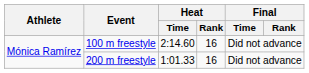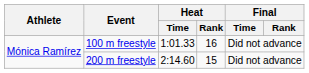 <table class=wikitable style="font-size:90%">
 <tr>
 <th rowspan="2">Athlete</th>
 <th rowspan="2">Event</th>
 <th colspan="2">Heat</th>
 <th colspan="2">Final</th>
 </tr>
 <tr style="font-size:95%">
 <th>Time</th>
 <th>Rank</th>
 <th>Time</th>
 <th>Rank</th>
 </tr>
 <tr align=center>
 <td align=left rowspan=2><a href='#'>Mónica Ramírez</a></td>
 <td align=left><a href='#'>100 m freestyle</a></td>
-<td>2:14.60</td>
+<td>1:01.33</td>
 <td>16</td>
 <td colspan=2>Did not advance</td>
 </tr>
 <tr align=center>
 <td align=left><a href='#'>200 m freestyle</a></td>
-<td>1:01.33</td>
-<td>16</td>
+<td>2:14.60</td>
+<td>15</td>
 <td colspan=2>Did not advance</td>
 </tr>
 </table>
